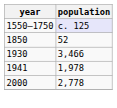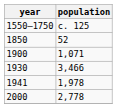 <table class="wikitable">
 <tr>
 <th>year</th>
 <th>population</th>
 </tr>
 <tr>
 <td>1550–1750</td>
-<td style="background: lavender;">c. 125</td>
+<td>c. 125</td>
 </tr>
 <tr>
 <td>1850</td>
 <td>52</td>
+</tr>
+<tr>
+<td>1900</td>
+<td>1,071</td>
 </tr>
 <tr>
 <td>1930</td>
 <td>3,466</td>
 </tr>
 <tr>
 <td>1941</td>
 <td>1,978</td>
 </tr>
 <tr>
 <td>2000</td>
 <td>2,778</td>
 </tr>
 <tr>
 </tr>
 </table>
